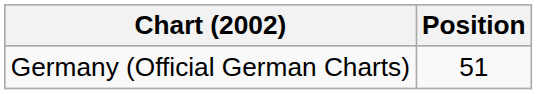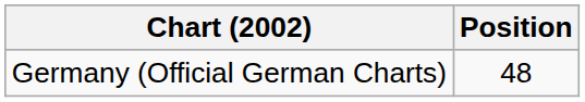 <table class="wikitable sortable plainrowheaders" style="text-align:center">
 <tr>
 <th scope="col">Chart (2002)</th>
 <th scope="col">Position</th>
 </tr>
 <tr>
 <td align="left">Germany (Official German Charts)</td>
-<td align="center">51</td>
+<td align="center">48</td>
 </tr>
 </table>
